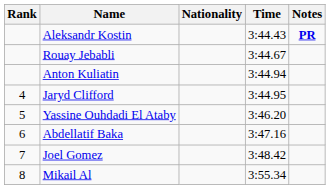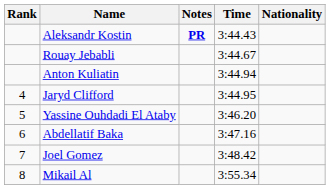 <table class="wikitable sortable" style="text-align:center">
 <tr>
 <th>Rank</th>
 <th>Name</th>
+<th>Notes</th>
+<th>Time</th>
 <th>Nationality</th>
-<th>Time</th>
-<th>Notes</th>
 </tr>
 <tr>
 <td></td>
 <td align="left"><a href='#'>Aleksandr Kostin</a></td>
+<td><strong><a href='#'>PR</a></strong></td>
+<td>3:44.43</td>
 <td align="left"></td>
-<td>3:44.43</td>
-<td><strong><a href='#'>PR</a></strong></td>
 </tr>
 <tr>
 <td></td>
 <td align="left"><a href='#'>Rouay Jebabli</a></td>
+<td></td>
+<td>3:44.67</td>
 <td align="left"></td>
-<td>3:44.67</td>
-<td></td>
 </tr>
 <tr>
 <td></td>
 <td align="left"><a href='#'>Anton Kuliatin</a></td>
+<td></td>
+<td>3:44.94</td>
 <td align="left"></td>
-<td>3:44.94</td>
-<td></td>
 </tr>
 <tr>
 <td>4</td>
 <td align="left"><a href='#'>Jaryd Clifford</a></td>
+<td></td>
+<td>3:44.95</td>
 <td align="left"></td>
-<td>3:44.95</td>
-<td></td>
 </tr>
 <tr>
 <td>5</td>
 <td align="left"><a href='#'>Yassine Ouhdadi El Ataby</a></td>
+<td></td>
+<td>3:46.20</td>
 <td align="left"></td>
-<td>3:46.20</td>
-<td></td>
 </tr>
 <tr>
 <td>6</td>
 <td align="left"><a href='#'>Abdellatif Baka</a></td>
+<td></td>
+<td>3:47.16</td>
 <td align="left"></td>
-<td>3:47.16</td>
-<td></td>
 </tr>
 <tr>
 <td>7</td>
 <td align="left"><a href='#'>Joel Gomez</a></td>
+<td></td>
+<td>3:48.42</td>
 <td align="left"></td>
-<td>3:48.42</td>
-<td></td>
 </tr>
 <tr>
 <td>8</td>
 <td align="left"><a href='#'>Mikail Al</a></td>
+<td></td>
+<td>3:55.34</td>
 <td align="left"></td>
-<td>3:55.34</td>
-<td></td>
 </tr>
 </table>
